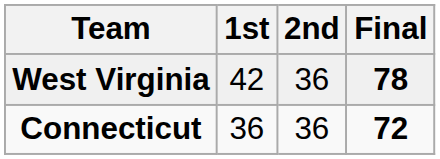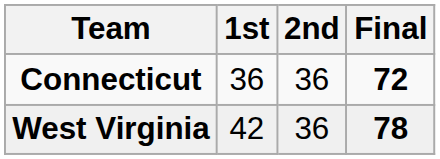 <table class="wikitable">
 <tr colspan="10">
 <th>Team</th>
 <th>1st</th>
 <th>2nd</th>
 <th>Final</th>
 </tr>
+<tr style="text-align:center;">
+<td><strong>Connecticut</strong></td>
+<td>36</td>
+<td>36</td>
+<td><strong>72</strong></td>
+</tr>
 <tr style="text-align:center; background:#f0f0f0;">
 <td><strong>West Virginia</strong></td>
 <td>42</td>
 <td>36</td>
 <td><strong>78</strong></td>
 </tr>
-<tr style="text-align:center;">
-<td><strong>Connecticut</strong></td>
-<td>36</td>
-<td>36</td>
-<td><strong>72</strong></td>
-</tr>
 </table>
